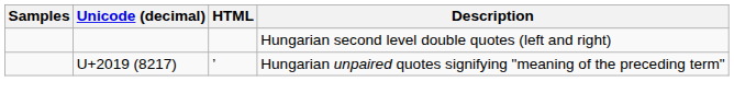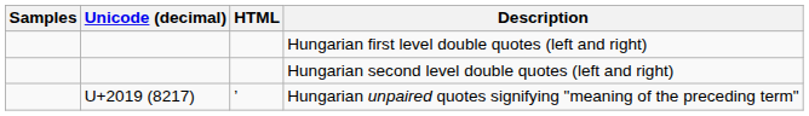 <table class="wikitable">
 <tr>
 <th>Samples</th>
 <th><a href='#'>Unicode</a> (decimal)</th>
 <th>HTML</th>
 <th>Description</th>
+</tr>
+<tr>
+<td></td>
+<td></td>
+<td></td>
+<td>Hungarian first level double quotes (left and right)</td>
 </tr>
 <tr>
 <td></td>
 <td></td>
 <td></td>
 <td>Hungarian second level double quotes (left and right)</td>
 </tr>
 <tr>
 <td></td>
 <td>U+2019 (8217)</td>
 <td>&rsquo;</td>
 <td>Hungarian <em>unpaired</em> quotes signifying "meaning of the preceding term"</td>
 </tr>
 </table>
